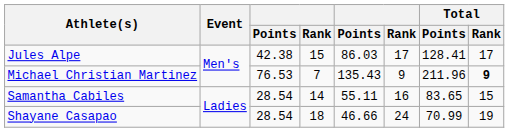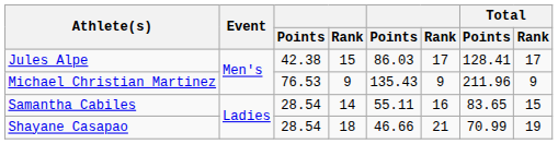 <table class="wikitable" style="font-size:90%">
 <tr>
 <th rowspan="2">Athlete(s)</th>
 <th rowspan="2">Event</th>
 <th colspan="2"></th>
 <th colspan="2"></th>
 <th colspan="2">Total</th>
 </tr>
 <tr>
 <th>Points</th>
 <th>Rank</th>
 <th>Points</th>
 <th>Rank</th>
 <th>Points</th>
 <th>Rank</th>
 </tr>
 <tr align="center">
 <td align="left"><a href='#'>Jules Alpe</a></td>
 <td rowspan="2" align="left"><a href='#'>Men's</a></td>
 <td>42.38</td>
 <td>15</td>
 <td>86.03</td>
 <td>17</td>
 <td>128.41</td>
 <td>17</td>
 </tr>
 <tr align="center">
 <td align="left"><a href='#'>Michael Christian Martinez</a></td>
 <td>76.53</td>
-<td>7</td>
+<td>9</td>
 <td>135.43</td>
 <td>9</td>
 <td>211.96</td>
-<td><strong>9</strong></td>
+<td>9</td>
 </tr>
 <tr align="center">
 <td align="left"><a href='#'>Samantha Cabiles</a></td>
 <td rowspan="2" align="left"><a href='#'>Ladies</a></td>
 <td>28.54</td>
 <td>14</td>
 <td>55.11</td>
 <td>16</td>
 <td>83.65</td>
 <td>15</td>
 </tr>
 <tr align="center">
 <td align="left"><a href='#'>Shayane Casapao</a></td>
 <td>28.54</td>
 <td>18</td>
 <td>46.66</td>
-<td>24</td>
+<td>21</td>
 <td>70.99</td>
 <td>19</td>
 </tr>
 </table>
